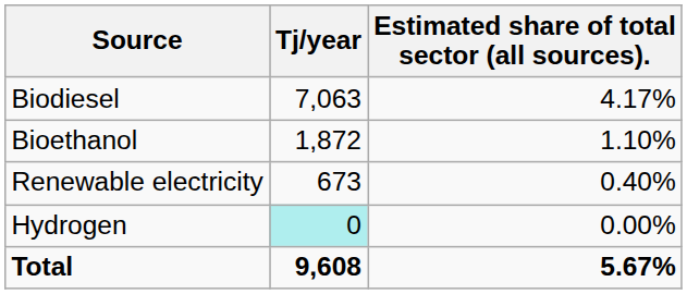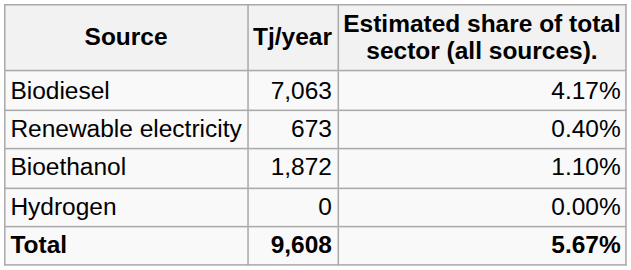 <table class="wikitable">
 <tr>
 <th>Source</th>
 <th>Tj/year</th>
 <th>Estimated share of total<br>sector (all sources).</th>
 </tr>
 <tr>
 <td>Biodiesel</td>
 <td align="right">7,063</td>
 <td align="right">4.17%</td>
 </tr>
 <tr>
+<td>Renewable electricity</td>
+<td align="right">673</td>
+<td align="right">0.40%</td>
+</tr>
+<tr>
 <td>Bioethanol</td>
 <td align="right">1,872</td>
 <td align="right">1.10%</td>
 </tr>
 <tr>
-<td>Renewable electricity</td>
-<td align="right">673</td>
-<td align="right">0.40%</td>
-</tr>
-<tr>
 <td>Hydrogen</td>
-<td align="right" style="background: paleturquoise;">0</td>
+<td align="right">0</td>
 <td align="right">0.00%</td>
 </tr>
 <tr>
 <td><strong>Total</strong></td>
 <td align="right"><strong>9,608</strong></td>
 <td align="right"><strong>5.67%</strong></td>
 </tr>
 </table>
